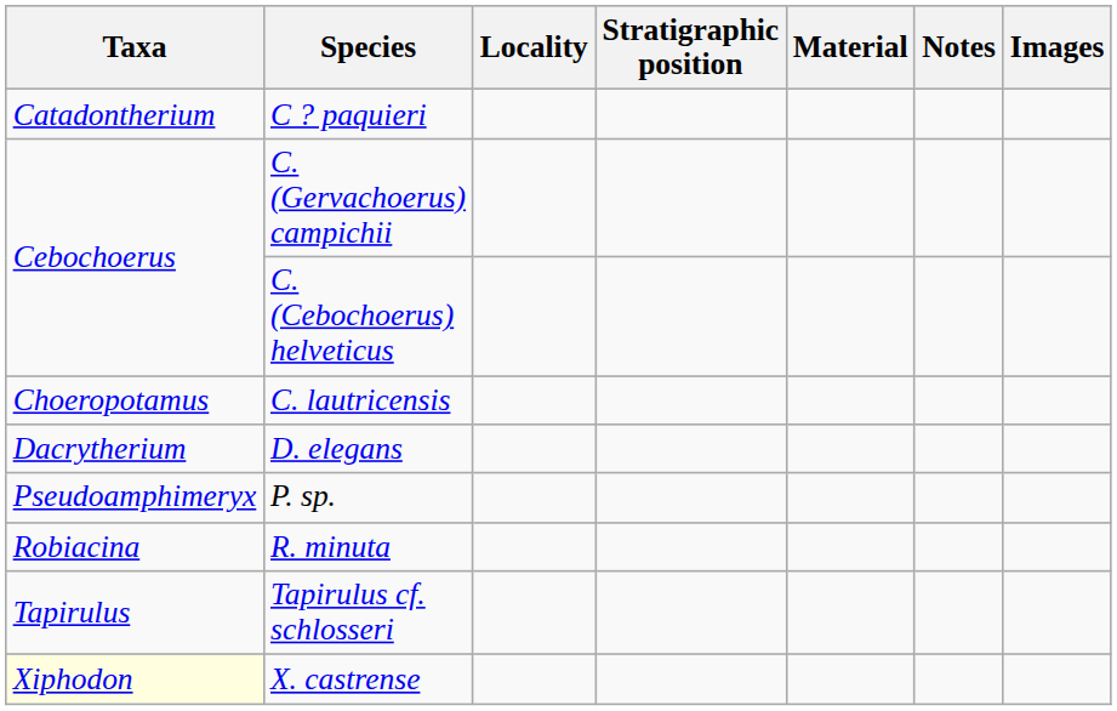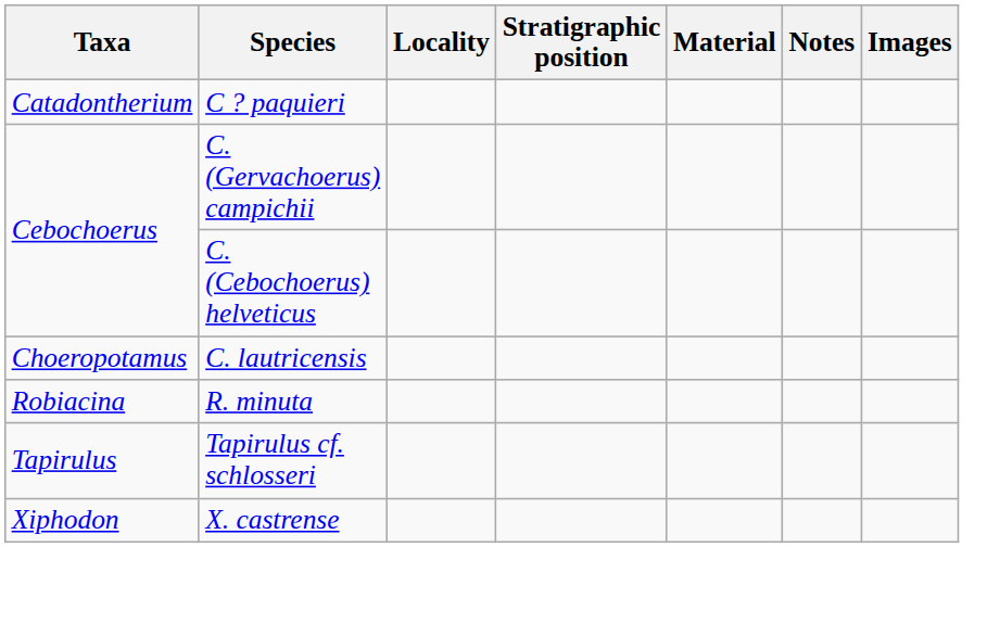 <table class="wikitable sortable" align="center" width="75%">
 <tr>
 <th>Taxa</th>
 <th>Species</th>
 <th>Locality</th>
 <th>Stratigraphic position</th>
 <th>Material</th>
 <th>Notes</th>
 <th>Images</th>
 </tr>
 <tr>
 <td><em><a href='#'>Catadontherium</a></em></td>
 <td><em><a href='#'>C ? paquieri</a></em></td>
 <td></td>
 <td></td>
 <td></td>
 <td></td>
 <td></td>
 </tr>
 <tr>
 <td rowspan = "2"><em><a href='#'>Cebochoerus</a></em></td>
 <td><em><a href='#'>C.(Gervachoerus) campichii</a></em></td>
 <td></td>
 <td></td>
 <td></td>
 <td></td>
 <td></td>
 </tr>
 <tr>
 <td><em><a href='#'>C.(Cebochoerus) helveticus</a></em></td>
 <td></td>
 <td></td>
 <td></td>
 <td></td>
 <td></td>
 </tr>
 <tr>
 <td><em><a href='#'>Choeropotamus</a></em></td>
 <td><em><a href='#'>C. lautricensis</a></em></td>
 <td></td>
 <td></td>
 <td></td>
 <td></td>
 <td></td>
 </tr>
 <tr>
-<td><em><a href='#'>Dacrytherium</a></em></td>
-<td><em><a href='#'>D. elegans</a></em></td>
-<td></td>
-<td></td>
-<td></td>
-<td></td>
-<td></td>
-</tr>
-<tr>
-<td><em><a href='#'>Pseudoamphimeryx</a></em></td>
-<td><em>P. sp.</em></td>
-<td></td>
-<td></td>
-<td></td>
-<td></td>
-<td></td>
-</tr>
-<tr>
 <td><em><a href='#'>Robiacina</a></em></td>
 <td><em><a href='#'>R. minuta</a></em></td>
 <td></td>
 <td></td>
 <td></td>
 <td></td>
 <td></td>
 </tr>
 <tr>
 <td><em><a href='#'>Tapirulus</a></em></td>
 <td><em><a href='#'>Tapirulus cf. schlosseri</a></em></td>
 <td></td>
 <td></td>
 <td></td>
 <td></td>
 <td></td>
 </tr>
 <tr>
-<td style="background: lightyellow;"><em><a href='#'>Xiphodon</a></em></td>
+<td><em><a href='#'>Xiphodon</a></em></td>
 <td><em><a href='#'>X. castrense</a></em></td>
 <td></td>
 <td></td>
 <td></td>
 <td></td>
 <td></td>
 </tr>
 </table>
